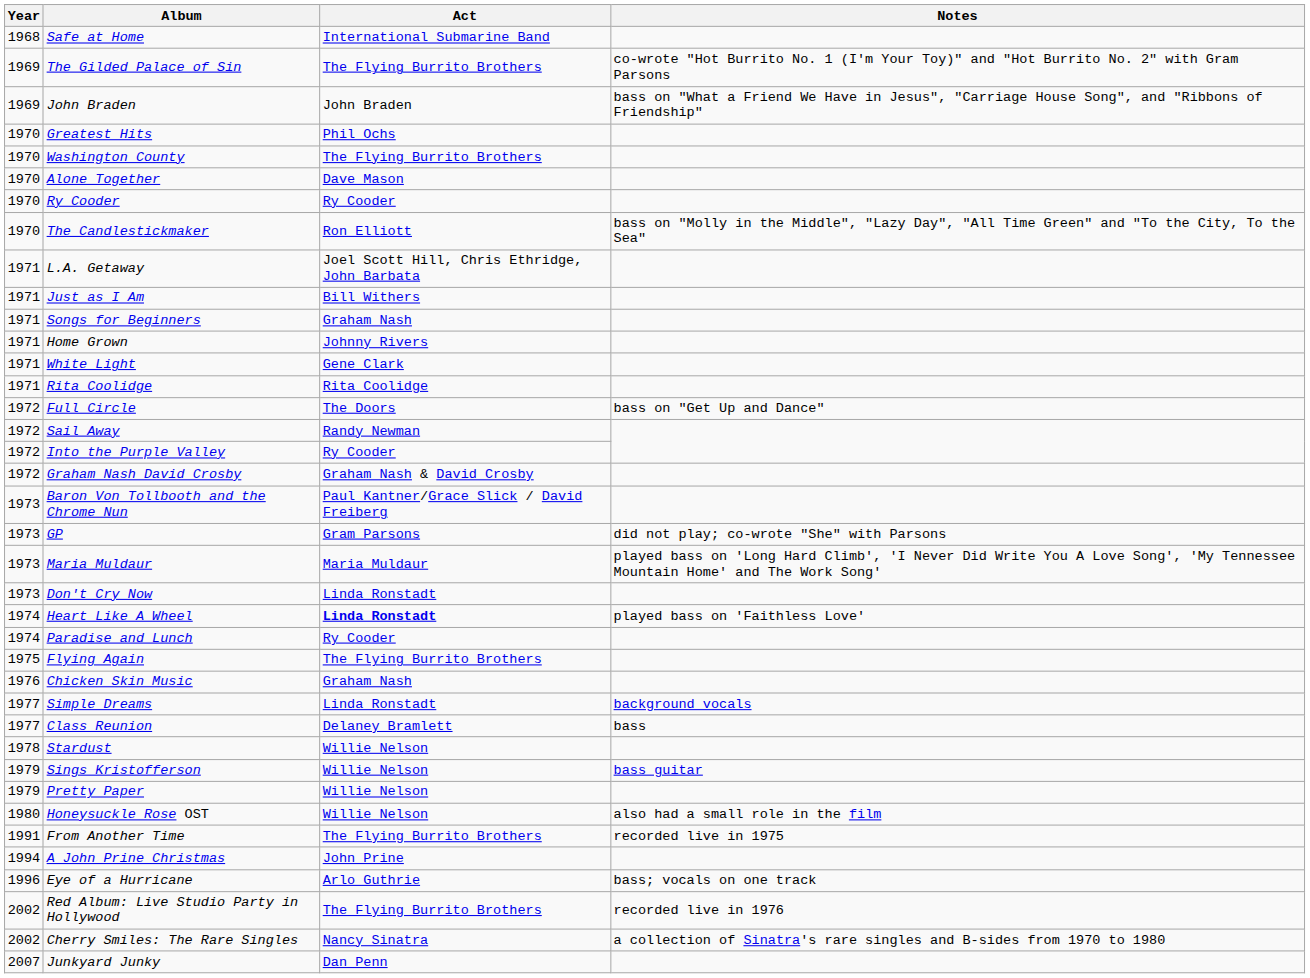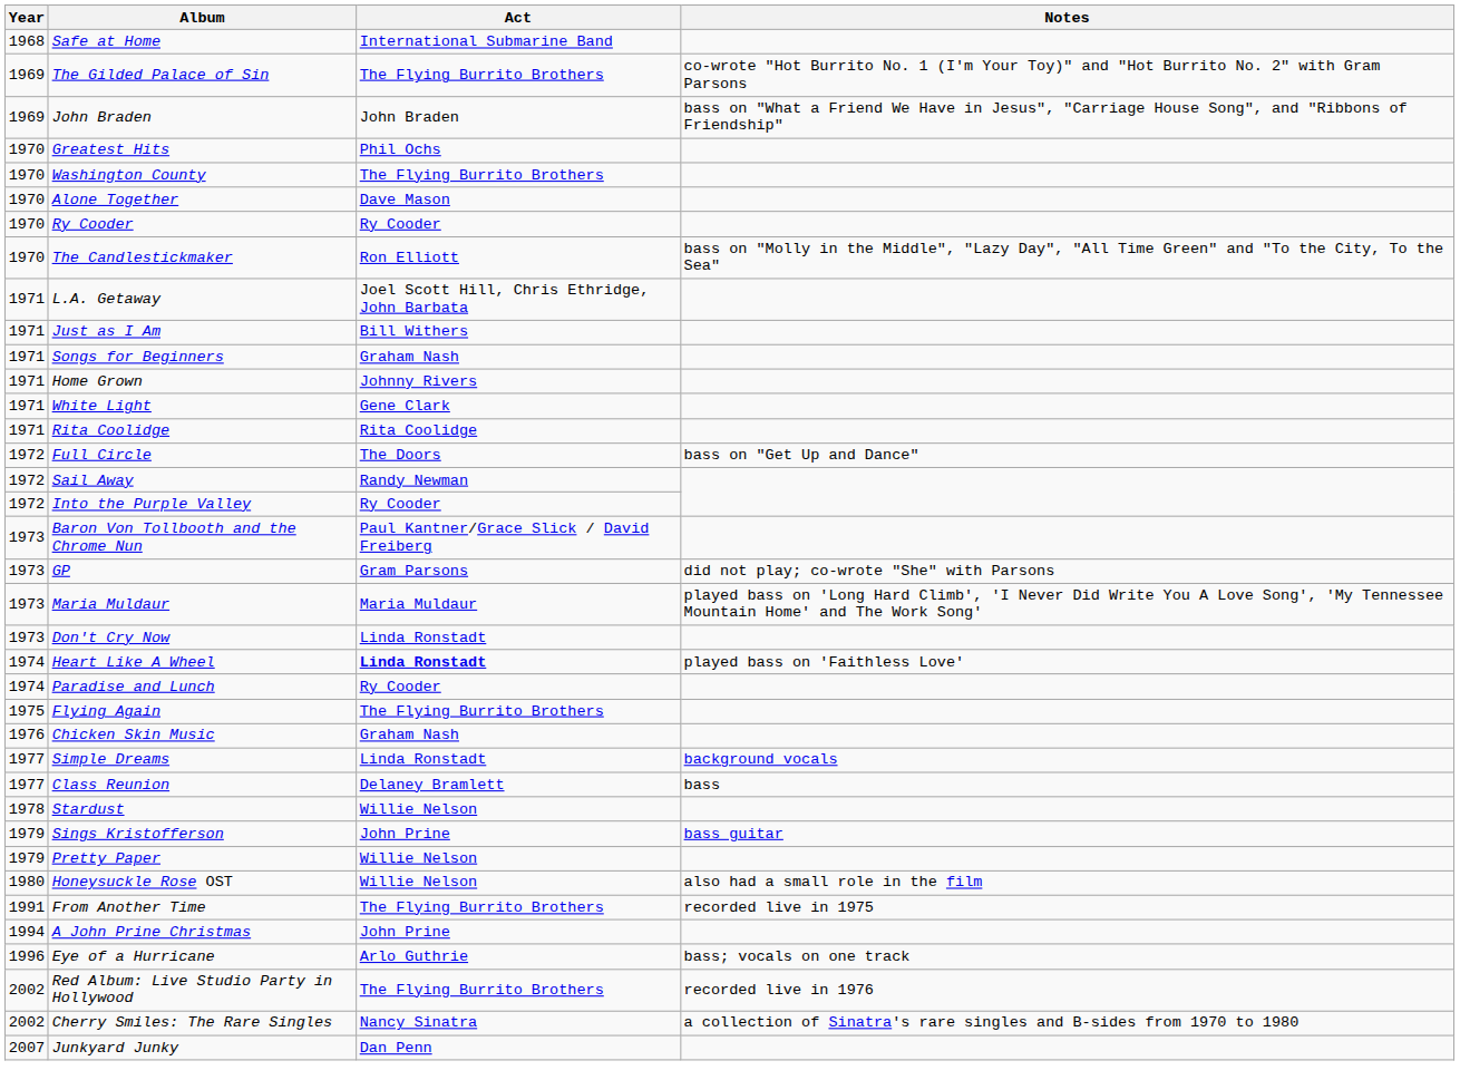 <table class="wikitable sortable">
 <tr>
 <th>Year</th>
 <th>Album</th>
 <th>Act</th>
 <th class="unsortable">Notes</th>
 </tr>
 <tr>
 <td>1968</td>
 <td><em><a href='#'>Safe at Home</a></em></td>
 <td><a href='#'>International Submarine Band</a></td>
 <td></td>
 </tr>
 <tr>
 <td>1969</td>
 <td><em><a href='#'>The Gilded Palace of Sin</a></em></td>
 <td><a href='#'>The Flying Burrito Brothers</a></td>
 <td>co-wrote "Hot Burrito No. 1 (I'm Your Toy)" and "Hot Burrito No. 2" with Gram Parsons</td>
 </tr>
 <tr>
 <td>1969</td>
 <td><em>John Braden</em></td>
 <td>John Braden</td>
 <td>bass on "What a Friend We Have in Jesus", "Carriage House Song", and "Ribbons of Friendship"</td>
 </tr>
 <tr>
 <td>1970</td>
 <td><em><a href='#'>Greatest Hits</a></em></td>
 <td><a href='#'>Phil Ochs</a></td>
 <td></td>
 </tr>
 <tr>
 <td>1970</td>
 <td><em><a href='#'>Washington County</a></em></td>
 <td><a href='#'>The Flying Burrito Brothers</a></td>
 <td></td>
 </tr>
 <tr>
 <td>1970</td>
 <td><em><a href='#'>Alone Together</a></em></td>
 <td><a href='#'>Dave Mason</a></td>
 <td></td>
 </tr>
 <tr>
 <td>1970</td>
 <td><em><a href='#'>Ry Cooder</a></em></td>
 <td><a href='#'>Ry Cooder</a></td>
 <td></td>
 </tr>
 <tr>
 <td>1970</td>
 <td><em><a href='#'>The Candlestickmaker</a></em></td>
 <td><a href='#'>Ron Elliott</a></td>
 <td>bass on "Molly in the Middle", "Lazy Day", "All Time Green" and "To the City, To the Sea"</td>
 </tr>
 <tr>
 <td>1971</td>
 <td><em>L.A. Getaway</em></td>
 <td>Joel Scott Hill, Chris Ethridge, <a href='#'>John Barbata</a></td>
 <td></td>
 </tr>
 <tr>
 <td>1971</td>
 <td><em><a href='#'>Just as I Am</a></em></td>
 <td><a href='#'>Bill Withers</a></td>
 </tr>
 <tr>
 <td>1971</td>
 <td><em><a href='#'>Songs for Beginners</a></em></td>
 <td><a href='#'>Graham Nash</a></td>
 <td></td>
 </tr>
 <tr>
 <td>1971</td>
 <td><em>Home Grown</em></td>
 <td><a href='#'>Johnny Rivers</a></td>
 </tr>
 <tr>
 <td>1971</td>
 <td><em><a href='#'>White Light</a></em></td>
 <td><a href='#'>Gene Clark</a></td>
 <td></td>
 </tr>
 <tr>
 <td>1971</td>
 <td><em><a href='#'>Rita Coolidge</a></em></td>
 <td><a href='#'>Rita Coolidge</a></td>
 <td></td>
 </tr>
 <tr>
 <td>1972</td>
 <td><em><a href='#'>Full Circle</a></em></td>
 <td><a href='#'>The Doors</a></td>
 <td>bass on "Get Up and Dance"</td>
 </tr>
 <tr>
 <td>1972</td>
 <td><em><a href='#'>Sail Away</a></em></td>
 <td><a href='#'>Randy Newman</a></td>
 </tr>
 <tr>
 <td>1972</td>
 <td><em><a href='#'>Into the Purple Valley</a></em></td>
 <td><a href='#'>Ry Cooder</a></td>
 </tr>
 <tr>
-<td>1972</td>
-<td><em><a href='#'>Graham Nash David Crosby</a></em></td>
-<td><a href='#'>Graham Nash</a> & <a href='#'>David Crosby</a></td>
-<td></td>
-</tr>
-<tr>
 <td>1973</td>
 <td><em><a href='#'>Baron Von Tollbooth and the Chrome Nun</a></em></td>
 <td><a href='#'>Paul Kantner</a>/<a href='#'>Grace Slick</a> / <a href='#'>David Freiberg</a></td>
 <td></td>
 </tr>
 <tr>
 <td>1973</td>
 <td><em><a href='#'>GP</a></em></td>
 <td><a href='#'>Gram Parsons</a></td>
 <td>did not play; co-wrote "She" with Parsons</td>
 </tr>
 <tr>
 <td>1973</td>
 <td><em><a href='#'>Maria Muldaur</a></em></td>
 <td><a href='#'>Maria Muldaur</a></td>
 <td>played bass on 'Long Hard Climb', 'I Never Did Write You A Love Song', 'My Tennessee Mountain Home' and The Work Song'</td>
 </tr>
 <tr>
 <td>1973</td>
 <td><em><a href='#'>Don't Cry Now</a></em></td>
 <td><a href='#'>Linda Ronstadt</a></td>
 </tr>
 <tr>
 <td>1974</td>
 <td><em><a href='#'>Heart Like A Wheel</a></em></td>
 <td><strong><a href='#'>Linda Ronstadt</a></strong></td>
 <td>played bass on 'Faithless Love'</td>
 </tr>
 <tr>
 <td>1974</td>
 <td><em><a href='#'>Paradise and Lunch</a></em></td>
 <td><a href='#'>Ry Cooder</a></td>
 <td></td>
 </tr>
 <tr>
 <td>1975</td>
 <td><em><a href='#'>Flying Again</a></em></td>
 <td><a href='#'>The Flying Burrito Brothers</a></td>
 </tr>
 <tr>
 <td>1976</td>
 <td><em><a href='#'>Chicken Skin Music</a></em></td>
 <td><a href='#'>Graham Nash</a></td>
 <td></td>
 </tr>
 <tr>
 <td>1977</td>
 <td><em><a href='#'>Simple Dreams</a></em></td>
 <td><a href='#'>Linda Ronstadt</a></td>
 <td><a href='#'>background vocals</a></td>
 </tr>
 <tr>
 <td>1977</td>
 <td><em><a href='#'>Class Reunion</a></em></td>
 <td><a href='#'>Delaney Bramlett</a></td>
 <td>bass</td>
 </tr>
 <tr>
 <td>1978</td>
 <td><em><a href='#'>Stardust</a></em></td>
 <td><a href='#'>Willie Nelson</a></td>
 <td></td>
 </tr>
 <tr>
 <td>1979</td>
 <td><em><a href='#'>Sings Kristofferson</a></em></td>
-<td><a href='#'>Willie Nelson</a></td>
+<td><a href='#'>John Prine</a></td>
 <td><a href='#'>bass guitar</a></td>
 </tr>
 <tr>
 <td>1979</td>
 <td><em><a href='#'>Pretty Paper</a></em></td>
 <td><a href='#'>Willie Nelson</a></td>
 <td></td>
 </tr>
 <tr>
 <td>1980</td>
 <td><em><a href='#'>Honeysuckle Rose</a></em> OST</td>
 <td><a href='#'>Willie Nelson</a></td>
 <td>also had a small role in the <a href='#'>film</a></td>
 </tr>
 <tr>
 <td>1991</td>
 <td><em>From Another Time</em></td>
 <td><a href='#'>The Flying Burrito Brothers</a></td>
 <td>recorded live in 1975</td>
 </tr>
 <tr>
 <td>1994</td>
 <td><em><a href='#'>A John Prine Christmas</a></em></td>
 <td><a href='#'>John Prine</a></td>
 </tr>
 <tr>
 <td>1996</td>
 <td><em>Eye of a Hurricane</em></td>
 <td><a href='#'>Arlo Guthrie</a></td>
 <td>bass; vocals on one track</td>
 </tr>
 <tr>
 <td>2002</td>
 <td><em>Red Album: Live Studio Party in Hollywood</em></td>
 <td><a href='#'>The Flying Burrito Brothers</a></td>
 <td>recorded live in 1976</td>
 </tr>
 <tr>
 <td>2002</td>
 <td><em>Cherry Smiles: The Rare Singles</em></td>
 <td><a href='#'>Nancy Sinatra</a></td>
 <td>a collection of <a href='#'>Sinatra</a>'s rare singles and B-sides from 1970 to 1980</td>
 </tr>
 <tr>
 <td>2007</td>
 <td><em>Junkyard Junky</em></td>
 <td><a href='#'>Dan Penn</a></td>
 </tr>
 </table>
